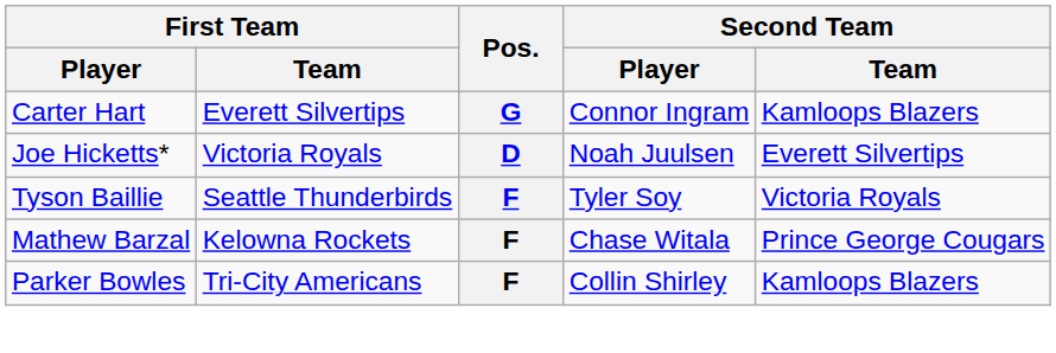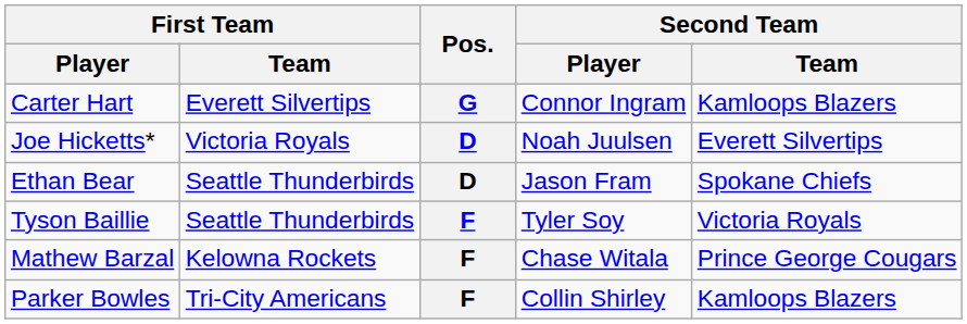 <table class="wikitable">
 <tr>
 <th colspan="2">First Team</th>
 <th style="width:10%;" rowspan="2">Pos.</th>
 <th colspan="2">Second Team</th>
 </tr>
 <tr>
 <th>Player</th>
 <th>Team</th>
 <th>Player</th>
 <th>Team</th>
 </tr>
 <tr>
 <td><a href='#'>Carter Hart</a></td>
 <td><a href='#'>Everett Silvertips</a></td>
 <th style="text-align:center;"><a href='#'>G</a></th>
 <td><a href='#'>Connor Ingram</a></td>
 <td><a href='#'>Kamloops Blazers</a></td>
 </tr>
 <tr>
 <td><a href='#'>Joe Hicketts</a>*</td>
 <td><a href='#'>Victoria Royals</a></td>
 <th style="text-align:center;"><a href='#'>D</a></th>
 <td><a href='#'>Noah Juulsen</a></td>
 <td><a href='#'>Everett Silvertips</a></td>
 </tr>
 <tr>
+<td><a href='#'>Ethan Bear</a></td>
+<td><a href='#'>Seattle Thunderbirds</a></td>
+<th style="text-align:center;">D</th>
+<td><a href='#'>Jason Fram</a></td>
+<td><a href='#'>Spokane Chiefs</a></td>
+</tr>
+<tr>
 <td><a href='#'>Tyson Baillie</a></td>
 <td><a href='#'>Seattle Thunderbirds</a></td>
 <th style="text-align:center;"><a href='#'>F</a></th>
 <td><a href='#'>Tyler Soy</a></td>
 <td><a href='#'>Victoria Royals</a></td>
 </tr>
 <tr>
 <td><a href='#'>Mathew Barzal</a></td>
 <td><a href='#'>Kelowna Rockets</a></td>
 <th style="text-align:center;">F</th>
 <td><a href='#'>Chase Witala</a></td>
 <td><a href='#'>Prince George Cougars</a></td>
 </tr>
 <tr>
 <td><a href='#'>Parker Bowles</a></td>
 <td><a href='#'>Tri-City Americans</a></td>
 <th style="text-align:center;">F</th>
 <td><a href='#'>Collin Shirley</a></td>
 <td><a href='#'>Kamloops Blazers</a></td>
 </tr>
 </table>
